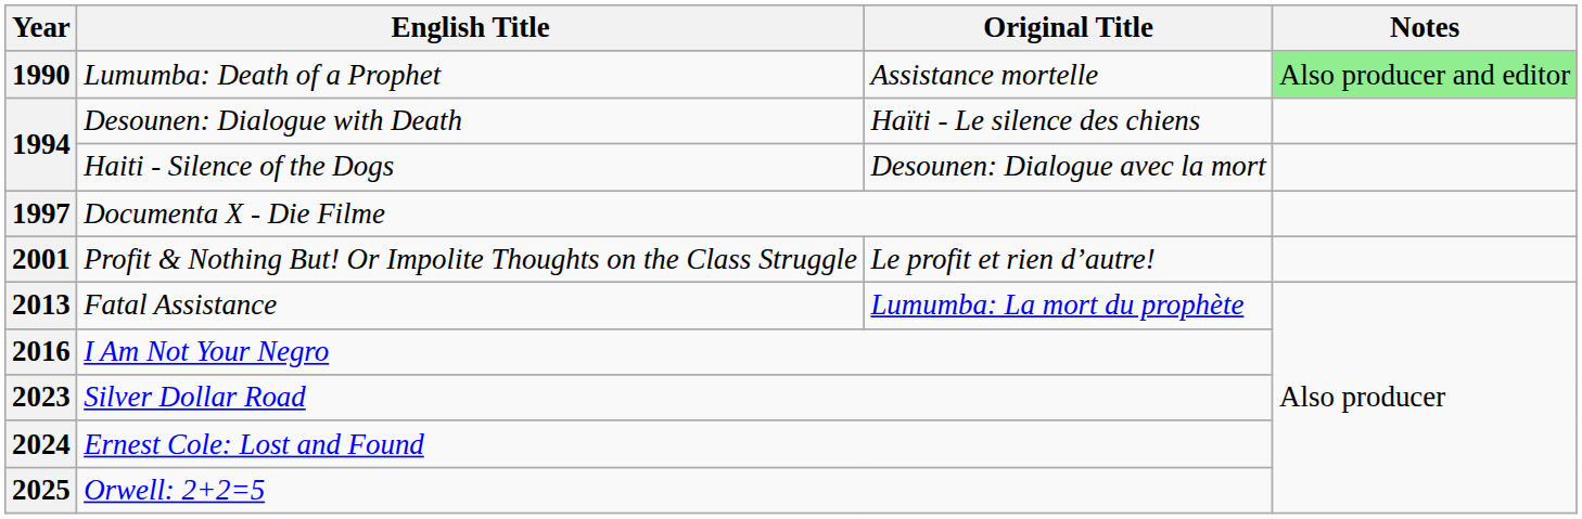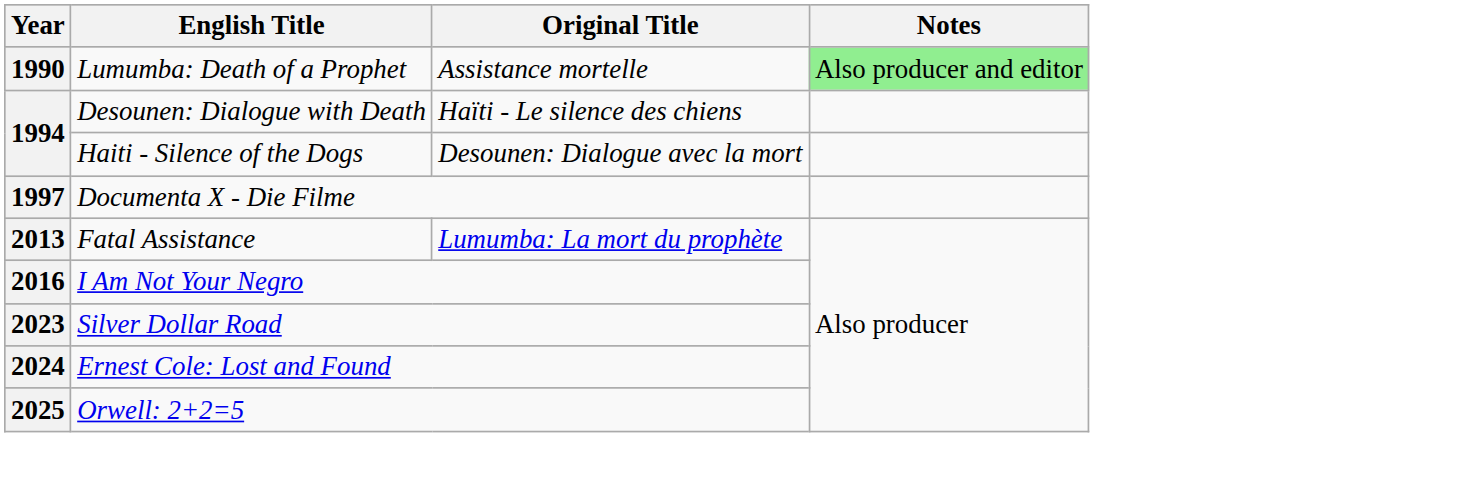 <table class="wikitable">
 <tr>
 <th>Year</th>
 <th>English Title</th>
 <th>Original Title</th>
 <th>Notes</th>
 </tr>
 <tr>
 <th>1990</th>
 <td><em>Lumumba: Death of a Prophet</em></td>
 <td><em>Assistance mortelle</em></td>
 <td style="background: lightgreen;">Also producer and editor</td>
 </tr>
 <tr>
 <th rowspan="2">1994</th>
 <td><em>Desounen: Dialogue with Death</em></td>
 <td><em>Haïti - Le silence des chiens</em></td>
 <td></td>
 </tr>
 <tr>
 <td><em>Haiti - Silence of the Dogs</em></td>
 <td><em>Desounen: Dialogue avec la mort</em></td>
 <td></td>
 </tr>
 <tr>
 <th>1997</th>
 <td colspan="2"><em>Documenta X - Die Filme</em></td>
 <td></td>
 </tr>
 <tr>
-<th>2001</th>
-<td><em>Profit & Nothing But! Or Impolite Thoughts on the Class Struggle</em></td>
-<td><em>Le profit et rien d’autre!</em></td>
-<td></td>
-</tr>
-<tr>
 <th>2013</th>
 <td><em>Fatal Assistance</em></td>
 <td><em><a href='#'>Lumumba: La mort du prophète</a></em></td>
 <td rowspan="5">Also producer</td>
 </tr>
 <tr>
 <th>2016</th>
 <td colspan="2"><em><a href='#'>I Am Not Your Negro</a></em></td>
 </tr>
 <tr>
 <th>2023</th>
 <td colspan="2"><em><a href='#'>Silver Dollar Road</a></em></td>
 </tr>
 <tr>
 <th>2024</th>
 <td colspan="2"><em><a href='#'>Ernest Cole: Lost and Found</a></em></td>
 </tr>
 <tr>
 <th>2025</th>
 <td colspan="2"><em><a href='#'>Orwell: 2+2=5</a></em></td>
 </tr>
 </table>
